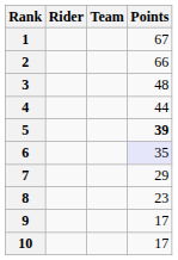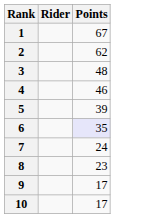 <table class="wikitable" margin-bottom:0;">
 <tr>
 <th scope="col">Rank</th>
 <th scope="col">Rider</th>
-<th scope="col">Team</th>
 <th scope="col">Points</th>
 </tr>
 <tr>
 <th scope="row">1</th>
 <td> </td>
-<td></td>
 <td align="right">67</td>
 </tr>
 <tr>
 <th scope="row">2</th>
 <td></td>
-<td></td>
-<td align="right">66</td>
+<td align="right">62</td>
 </tr>
 <tr>
 <th scope="row">3</th>
-<td></td>
 <td></td>
 <td align="right">48</td>
 </tr>
 <tr>
 <th scope="row">4</th>
 <td></td>
-<td></td>
-<td align="right">44</td>
+<td align="right">46</td>
 </tr>
 <tr>
 <th scope="row">5</th>
 <td></td>
-<td></td>
-<td align="right"><strong>39</strong></td>
+<td align="right">39</td>
 </tr>
 <tr>
 <th scope="row">6</th>
-<td></td>
 <td></td>
 <td align="right" style="background: lavender;">35</td>
 </tr>
 <tr>
 <th scope="row">7</th>
 <td></td>
-<td></td>
-<td align="right">29</td>
+<td align="right">24</td>
 </tr>
 <tr>
 <th scope="row">8</th>
-<td></td>
 <td></td>
 <td align="right">23</td>
 </tr>
 <tr>
 <th scope="row">9</th>
 <td></td>
-<td></td>
 <td align="right">17</td>
 </tr>
 <tr>
 <th scope="row">10</th>
 <td></td>
-<td></td>
 <td align="right">17</td>
 </tr>
 </table>
